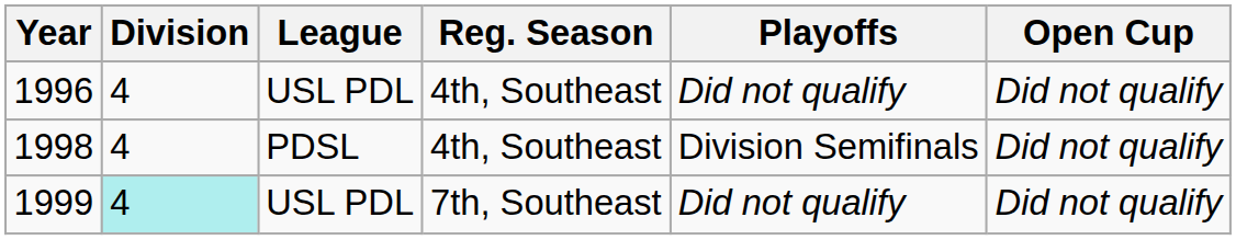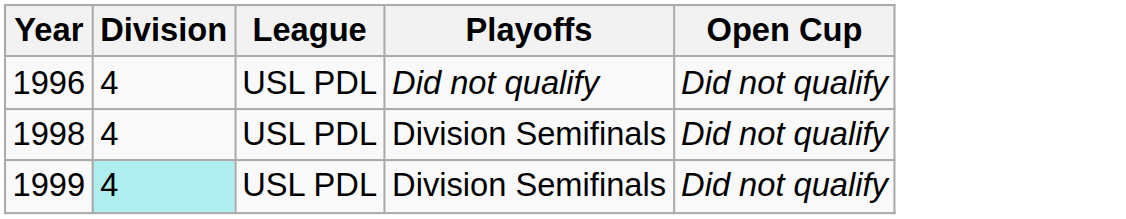 <table class="wikitable">
 <tr>
 <th>Year</th>
 <th>Division</th>
 <th>League</th>
-<th>Reg. Season</th>
 <th>Playoffs</th>
 <th>Open Cup</th>
 </tr>
 <tr>
 <td>1996</td>
 <td>4</td>
 <td>USL PDL</td>
-<td>4th, Southeast</td>
 <td><em>Did not qualify</em></td>
 <td><em>Did not qualify</em></td>
 </tr>
 <tr>
 <td>1998</td>
 <td>4</td>
-<td>PDSL</td>
-<td>4th, Southeast</td>
+<td>USL PDL</td>
 <td>Division Semifinals</td>
 <td><em>Did not qualify</em></td>
 </tr>
 <tr>
 <td>1999</td>
 <td style="background: paleturquoise;">4</td>
 <td>USL PDL</td>
-<td>7th, Southeast</td>
-<td><em>Did not qualify</em></td>
+<td>Division Semifinals</td>
 <td><em>Did not qualify</em></td>
 </tr>
 </table>
